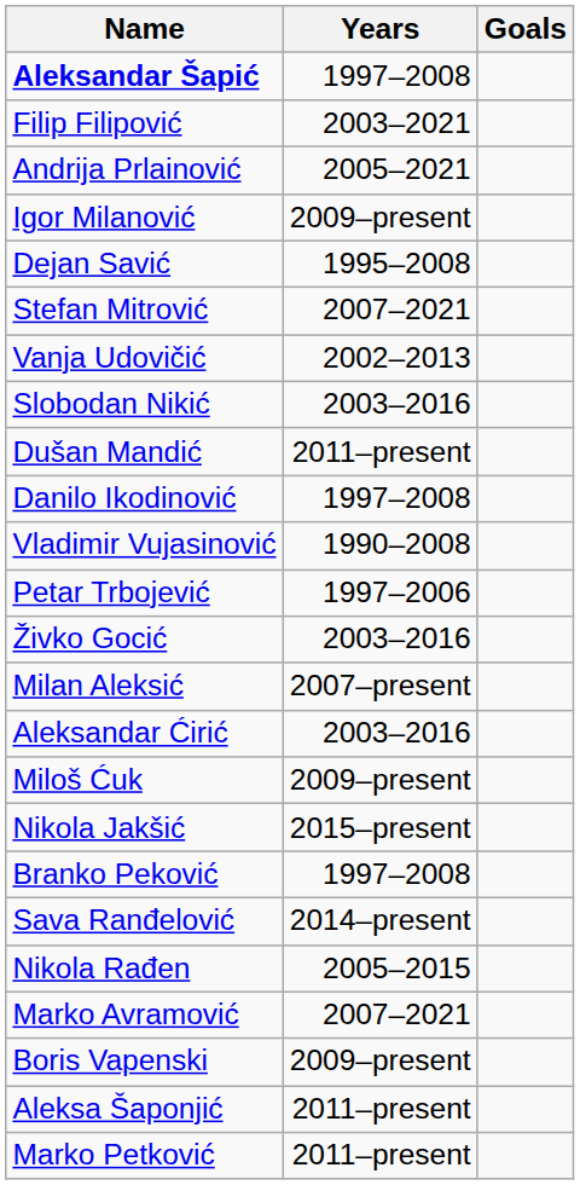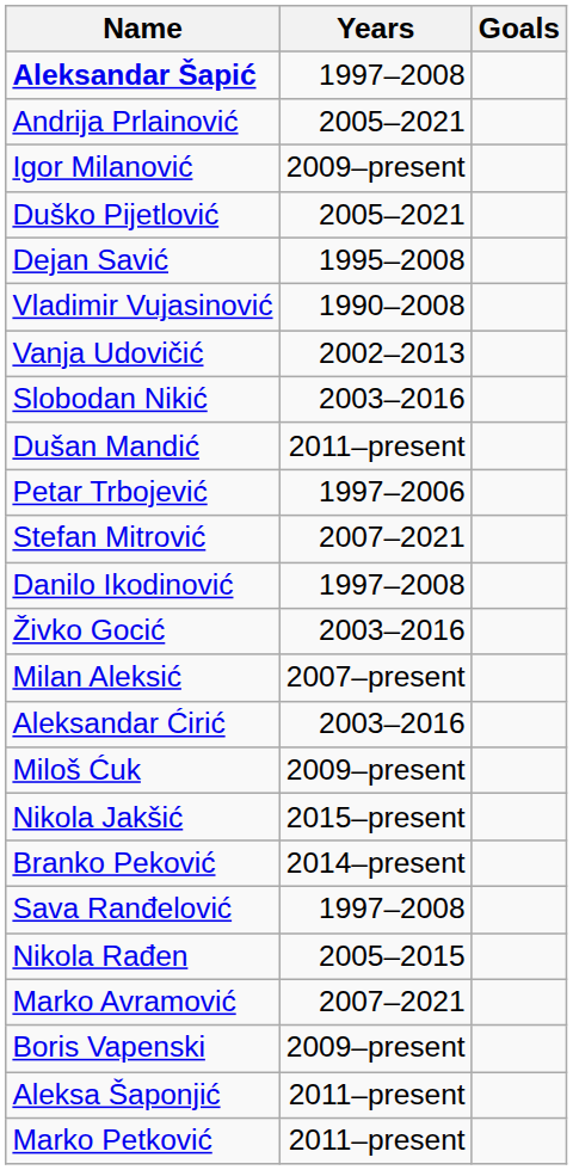 <table class="wikitable sortable static-row-numbers" style="text-align:right;">
 <tr>
 <th>Name</th>
 <th>Years</th>
 <th>Goals</th>
 </tr>
 <tr>
 <td align="left"> <strong><a href='#'>Aleksandar Šapić</a></strong></td>
 <td>1997–2008</td>
-<td></td>
-</tr>
-<tr>
-<td align="left"> <a href='#'>Filip Filipović</a></td>
-<td>2003–2021</td>
 <td></td>
 </tr>
 <tr>
 <td align="left"> <a href='#'>Andrija Prlainović</a></td>
 <td>2005–2021</td>
 <td></td>
 </tr>
 <tr>
 <td align="left"> <a href='#'>Igor Milanović</a></td>
 <td>2009–present</td>
 <td></td>
 </tr>
 <tr>
+<td align="left"> <a href='#'>Duško Pijetlović</a></td>
+<td>2005–2021</td>
+<td></td>
+</tr>
+<tr>
 <td align="left"> <a href='#'>Dejan Savić</a></td>
 <td>1995–2008</td>
 <td></td>
 </tr>
 <tr>
-<td align="left"> <a href='#'>Stefan Mitrović</a></td>
-<td>2007–2021</td>
+<td align="left"> <a href='#'>Vladimir Vujasinović</a></td>
+<td>1990–2008</td>
 <td></td>
 </tr>
 <tr>
 <td align="left"> <a href='#'>Vanja Udovičić</a></td>
 <td>2002–2013</td>
 <td></td>
 </tr>
 <tr>
 <td align="left"> <a href='#'>Slobodan Nikić</a></td>
 <td>2003–2016</td>
 <td></td>
 </tr>
 <tr>
 <td align="left"> <a href='#'>Dušan Mandić</a></td>
 <td>2011–present</td>
 <td></td>
 </tr>
 <tr>
-<td align="left"> <a href='#'>Danilo Ikodinović</a></td>
-<td>1997–2008</td>
+<td align="left"> <a href='#'>Petar Trbojević</a></td>
+<td>1997–2006</td>
 <td></td>
 </tr>
 <tr>
-<td align="left"> <a href='#'>Vladimir Vujasinović</a></td>
-<td>1990–2008</td>
+<td align="left"> <a href='#'>Stefan Mitrović</a></td>
+<td>2007–2021</td>
 <td></td>
 </tr>
 <tr>
-<td align="left"> <a href='#'>Petar Trbojević</a></td>
-<td>1997–2006</td>
+<td align="left"> <a href='#'>Danilo Ikodinović</a></td>
+<td>1997–2008</td>
 <td></td>
 </tr>
 <tr>
 <td align="left"> <a href='#'>Živko Gocić</a></td>
 <td>2003–2016</td>
 <td></td>
 </tr>
 <tr>
 <td align="left"> <a href='#'>Milan Aleksić</a></td>
 <td>2007–present</td>
 <td></td>
 </tr>
 <tr>
 <td align="left"> <a href='#'>Aleksandar Ćirić</a></td>
 <td>2003–2016</td>
 <td></td>
 </tr>
 <tr>
 <td align="left"> <a href='#'>Miloš Ćuk</a></td>
 <td>2009–present</td>
 <td></td>
 </tr>
 <tr>
 <td align="left"> <a href='#'>Nikola Jakšić</a></td>
 <td>2015–present</td>
 <td></td>
 </tr>
 <tr>
 <td align="left"> <a href='#'>Branko Peković</a></td>
-<td>1997–2008</td>
+<td>2014–present</td>
 <td></td>
 </tr>
 <tr>
 <td align="left"> <a href='#'>Sava Ranđelović</a></td>
-<td>2014–present</td>
+<td>1997–2008</td>
 <td></td>
 </tr>
 <tr>
 <td align="left"> <a href='#'>Nikola Rađen</a></td>
 <td>2005–2015</td>
 <td></td>
 </tr>
 <tr>
 <td align="left"> <a href='#'>Marko Avramović</a></td>
 <td>2007–2021</td>
 <td></td>
 </tr>
 <tr>
 <td align="left"> <a href='#'>Boris Vapenski</a></td>
 <td>2009–present</td>
 <td></td>
 </tr>
 <tr>
 <td align="left"> <a href='#'>Aleksa Šaponjić</a></td>
 <td>2011–present</td>
 <td></td>
 </tr>
 <tr>
 <td align="left"> <a href='#'>Marko Petković</a></td>
 <td>2011–present</td>
 <td></td>
 </tr>
 </table>
